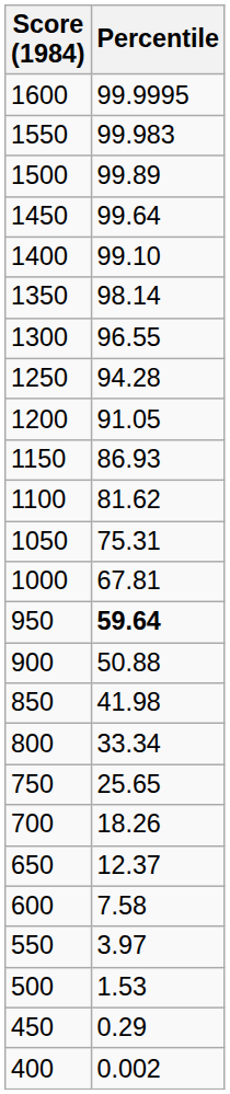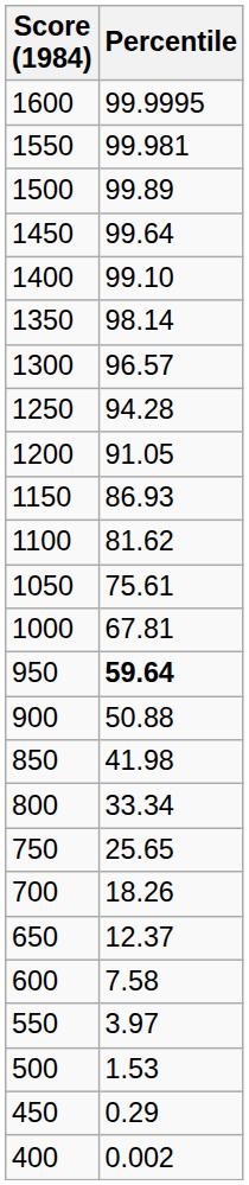 <table class="wikitable" style="width: 20%">
 <tr>
 <th>Score (1984)</th>
 <th>Percentile</th>
 </tr>
 <tr>
 <td>1600</td>
 <td>99.9995</td>
 </tr>
 <tr>
 <td>1550</td>
-<td>99.983</td>
+<td>99.981</td>
 </tr>
 <tr>
 <td>1500</td>
 <td>99.89</td>
 </tr>
 <tr>
 <td>1450</td>
 <td>99.64</td>
 </tr>
 <tr>
 <td>1400</td>
 <td>99.10</td>
 </tr>
 <tr>
 <td>1350</td>
 <td>98.14</td>
 </tr>
 <tr>
 <td>1300</td>
-<td>96.55</td>
+<td>96.57</td>
 </tr>
 <tr>
 <td>1250</td>
 <td>94.28</td>
 </tr>
 <tr>
 <td>1200</td>
 <td>91.05</td>
 </tr>
 <tr>
 <td>1150</td>
 <td>86.93</td>
 </tr>
 <tr>
 <td>1100</td>
 <td>81.62</td>
 </tr>
 <tr>
 <td>1050</td>
-<td>75.31</td>
+<td>75.61</td>
 </tr>
 <tr>
 <td>1000</td>
 <td>67.81</td>
 </tr>
 <tr>
 <td>950</td>
 <td><strong>59.64</strong></td>
 </tr>
 <tr>
 <td>900</td>
 <td>50.88</td>
 </tr>
 <tr>
 <td>850</td>
 <td>41.98</td>
 </tr>
 <tr>
 <td>800</td>
 <td>33.34</td>
 </tr>
 <tr>
 <td>750</td>
 <td>25.65</td>
 </tr>
 <tr>
 <td>700</td>
 <td>18.26</td>
 </tr>
 <tr>
 <td>650</td>
 <td>12.37</td>
 </tr>
 <tr>
 <td>600</td>
 <td>7.58</td>
 </tr>
 <tr>
 <td>550</td>
 <td>3.97</td>
 </tr>
 <tr>
 <td>500</td>
 <td>1.53</td>
 </tr>
 <tr>
 <td>450</td>
 <td>0.29</td>
 </tr>
 <tr>
 <td>400</td>
 <td>0.002</td>
 </tr>
 </table>
